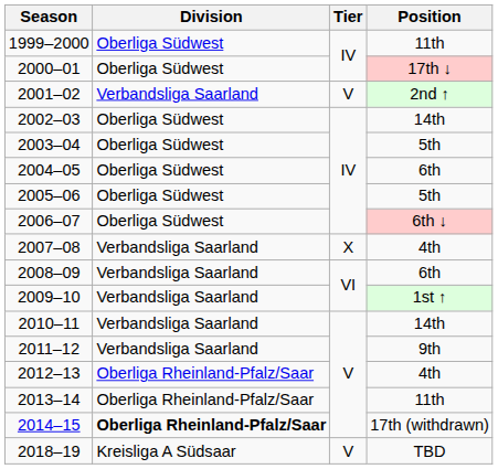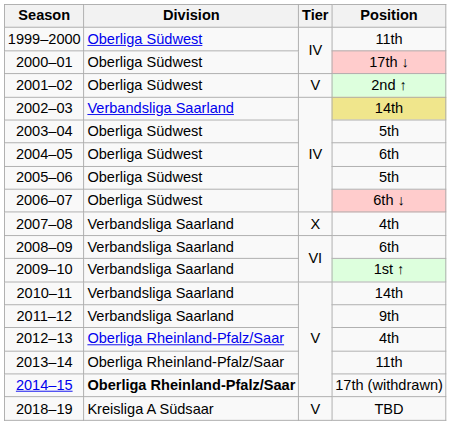 <table class="wikitable">
 <tr>
 <th>Season</th>
 <th>Division</th>
 <th>Tier</th>
 <th>Position</th>
 </tr>
 <tr align="center">
 <td>1999–2000</td>
 <td align="left"><a href='#'>Oberliga Südwest</a></td>
 <td rowspan=2>IV</td>
 <td>11th</td>
 </tr>
 <tr align="center">
 <td>2000–01</td>
 <td align="left">Oberliga Südwest</td>
 <td style="background:#ffcccc">17th ↓</td>
 </tr>
 <tr align="center">
 <td>2001–02</td>
-<td align="left"><a href='#'>Verbandsliga Saarland</a></td>
+<td align="left">Oberliga Südwest</td>
 <td>V</td>
 <td style="background:#ddffdd">2nd ↑</td>
 </tr>
 <tr align="center">
 <td>2002–03</td>
-<td align="left">Oberliga Südwest</td>
+<td align="left"><a href='#'>Verbandsliga Saarland</a></td>
 <td rowspan=5>IV</td>
-<td>14th</td>
+<td style="background: khaki;">14th</td>
 </tr>
 <tr align="center">
 <td>2003–04</td>
 <td align="left">Oberliga Südwest</td>
 <td>5th</td>
 </tr>
 <tr align="center">
 <td>2004–05</td>
 <td align="left">Oberliga Südwest</td>
 <td>6th</td>
 </tr>
 <tr align="center">
 <td>2005–06</td>
 <td align="left">Oberliga Südwest</td>
 <td>5th</td>
 </tr>
 <tr align="center">
 <td>2006–07</td>
 <td align="left">Oberliga Südwest</td>
 <td style="background:#ffcccc">6th ↓</td>
 </tr>
 <tr align="center">
 <td>2007–08</td>
 <td align="left">Verbandsliga Saarland</td>
 <td>X</td>
 <td>4th</td>
 </tr>
 <tr align="center">
 <td>2008–09</td>
 <td align="left">Verbandsliga Saarland</td>
 <td rowspan=2>VI</td>
 <td>6th</td>
 </tr>
 <tr align="center">
 <td>2009–10</td>
 <td align="left">Verbandsliga Saarland</td>
 <td style="background:#ddffdd">1st ↑</td>
 </tr>
 <tr align="center">
 <td>2010–11</td>
 <td align="left">Verbandsliga Saarland</td>
 <td rowspan=5>V</td>
 <td>14th</td>
 </tr>
 <tr align="center">
 <td>2011–12</td>
 <td align="left">Verbandsliga Saarland</td>
 <td>9th</td>
 </tr>
 <tr align="center">
 <td>2012–13</td>
 <td align="left"><a href='#'>Oberliga Rheinland-Pfalz/Saar</a></td>
 <td>4th</td>
 </tr>
 <tr align="center">
 <td>2013–14</td>
 <td align="left">Oberliga Rheinland-Pfalz/Saar</td>
 <td>11th</td>
 </tr>
 <tr align="center">
 <td><a href='#'>2014–15</a></td>
 <td align="left"><strong>Oberliga Rheinland-Pfalz/Saar</strong></td>
 <td>17th (withdrawn)</td>
 </tr>
 <tr align="center">
 <td>2018–19</td>
 <td align="left">Kreisliga A Südsaar</td>
 <td>V</td>
 <td>TBD</td>
 </tr>
 </table>
